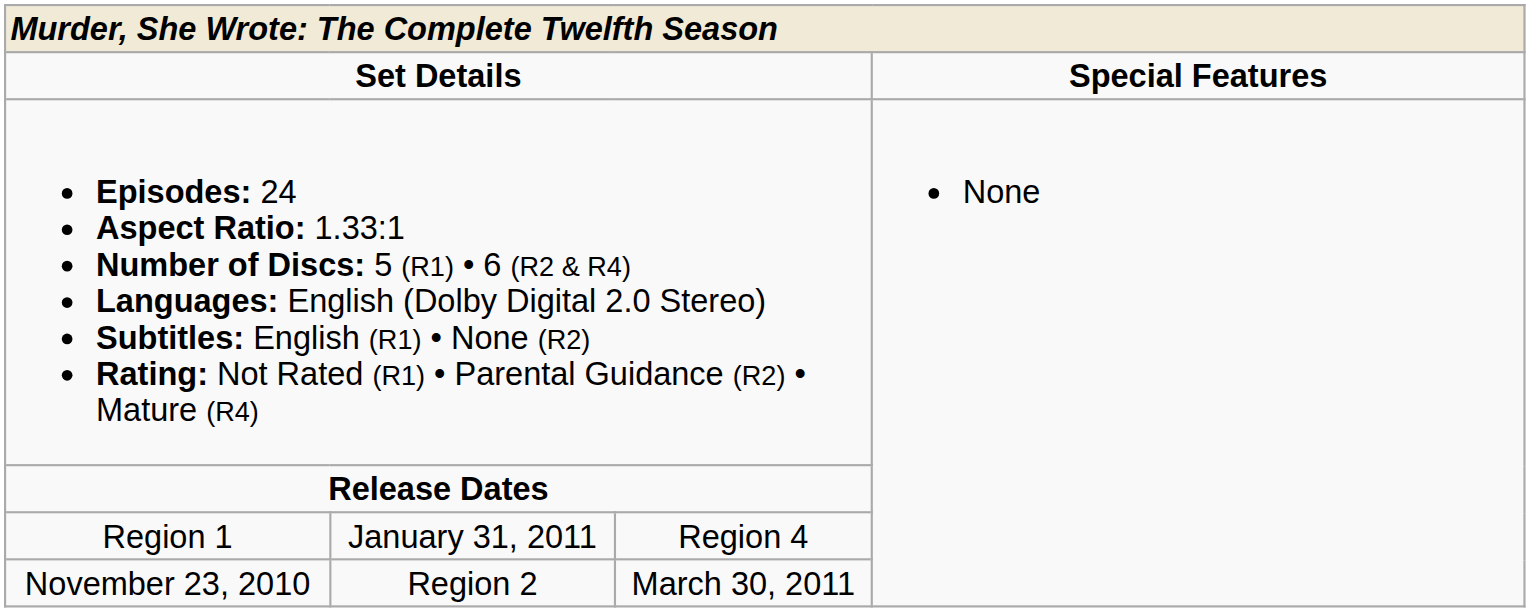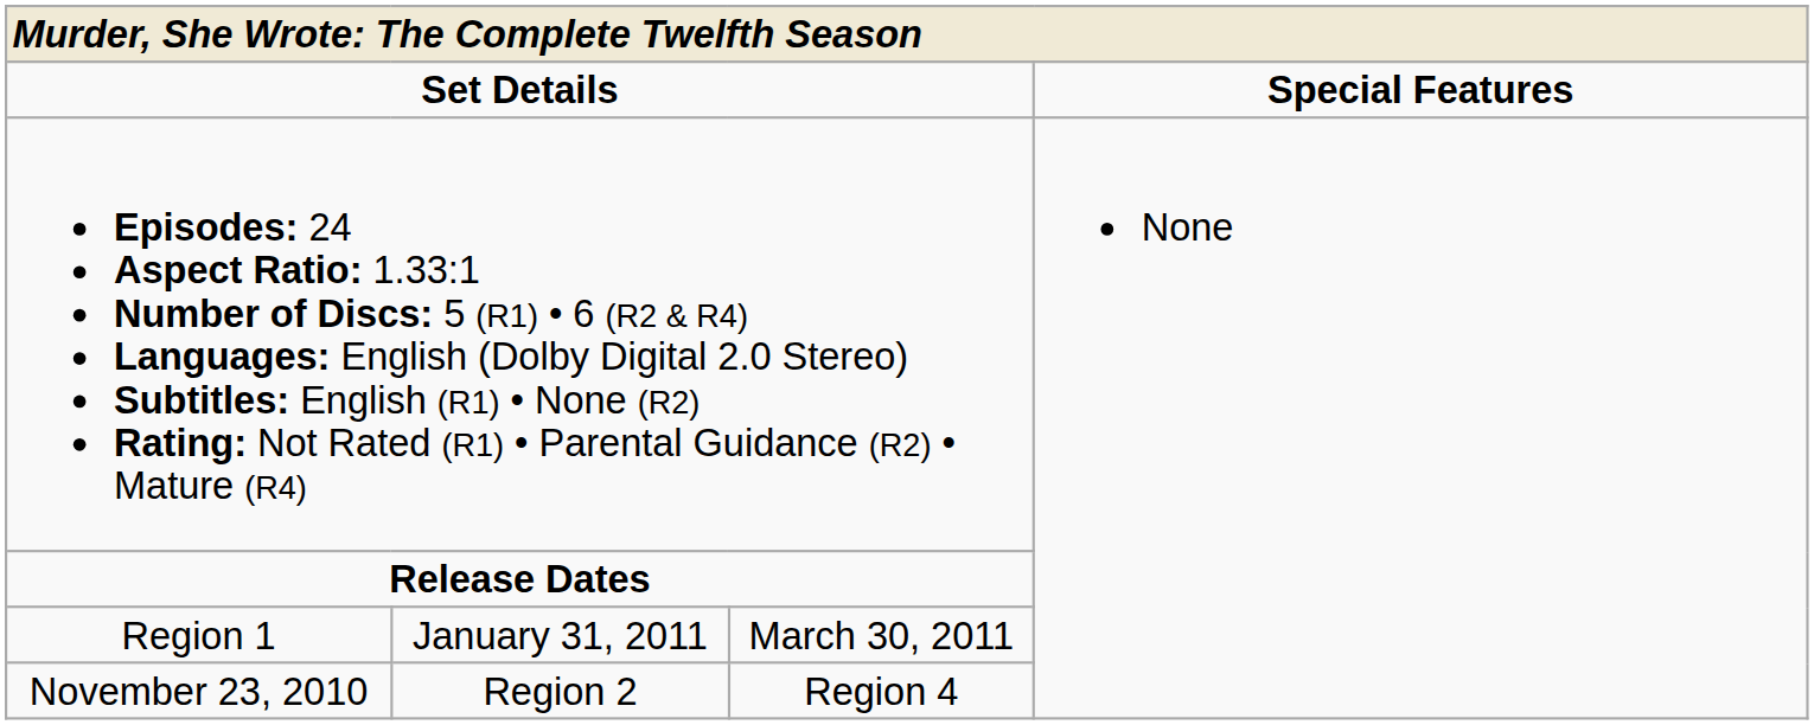 <table border="2" cellpadding="2" cellspacing="0" style="margin: 0 1em 0 0; background: #f9f9f9; border: 1px #aaa solid; border-collapse: collapse; font-size: 95%;">
 <tr style="background:#F0EAD6">
 <td colspan="5"><strong><em>Murder, She Wrote: The Complete Twelfth Season</em></strong></td>
 </tr>
 <tr valign="top">
 <td align="center" width="400" colspan="3"><strong>Set Details</strong></td>
 <td width="300" align="center"><strong>Special Features</strong></td>
 </tr>
 <tr valign="top">
 <td colspan="3" align="left" width="400"><br><ul><li><strong>Episodes:</strong> 24</li><li><strong>Aspect Ratio:</strong> 1.33:1</li><li><strong>Number of Discs:</strong> 5 <small>(R1)</small> • 6 <small>(R2 & R4)</small></li><li><strong>Languages:</strong> English (Dolby Digital 2.0 Stereo)</li><li><strong>Subtitles:</strong> English <small>(R1)</small> • None <small>(R2)</small></li><li><strong>Rating:</strong> Not Rated <small>(R1)</small> • Parental Guidance <small>(R2)</small> • Mature <small>(R4)</small></li></ul></td>
 <td rowspan="4" align="left" width="300"><br><ul><li>None</li></ul></td>
 </tr>
 <tr>
 <td colspan="3" align="center"><strong>Release Dates</strong></td>
 </tr>
 <tr>
 <td align="center">Region 1</td>
 <td align="center">January 31, 2011</td>
-<td align="center">Region 4</td>
+<td align="center">March 30, 2011</td>
 </tr>
 <tr>
 <td align="center">November 23, 2010</td>
 <td align="center">Region 2</td>
-<td align="center">March 30, 2011</td>
+<td align="center">Region 4</td>
 </tr>
 </table>
